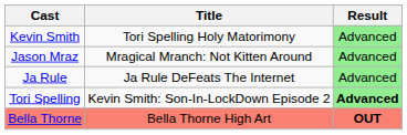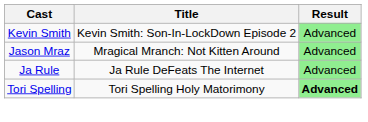 <table class="wikitable" style="font-size:90%;">
 <tr>
 <th>Cast</th>
 <th>Title</th>
 <th>Result</th>
 </tr>
 <tr align="center">
 <td><a href='#'>Kevin Smith</a></td>
-<td>Tori Spelling Holy Matorimony</td>
+<td>Kevin Smith: Son-In-LockDown Episode 2</td>
 <td style="background:lightgreen;">Advanced</td>
 </tr>
 <tr align="center">
 <td><a href='#'>Jason Mraz</a></td>
 <td>Mragical Mranch: Not Kitten Around</td>
 <td style="background:lightgreen;">Advanced</td>
 </tr>
 <tr align="center">
 <td><a href='#'>Ja Rule</a></td>
 <td>Ja Rule DeFeats The Internet</td>
 <td style="background:lightgreen;">Advanced</td>
 </tr>
 <tr align="center">
 <td><a href='#'>Tori Spelling</a></td>
-<td>Kevin Smith: Son-In-LockDown Episode 2</td>
+<td>Tori Spelling Holy Matorimony</td>
 <td style="background:lightgreen;"><strong>Advanced</strong></td>
 </tr>
-<tr align="center" style="background:salmon;">
-<td><a href='#'>Bella Thorne</a></td>
-<td>Bella Thorne High Art</td>
-<td><strong>OUT</strong></td>
-</tr>
 </table>
